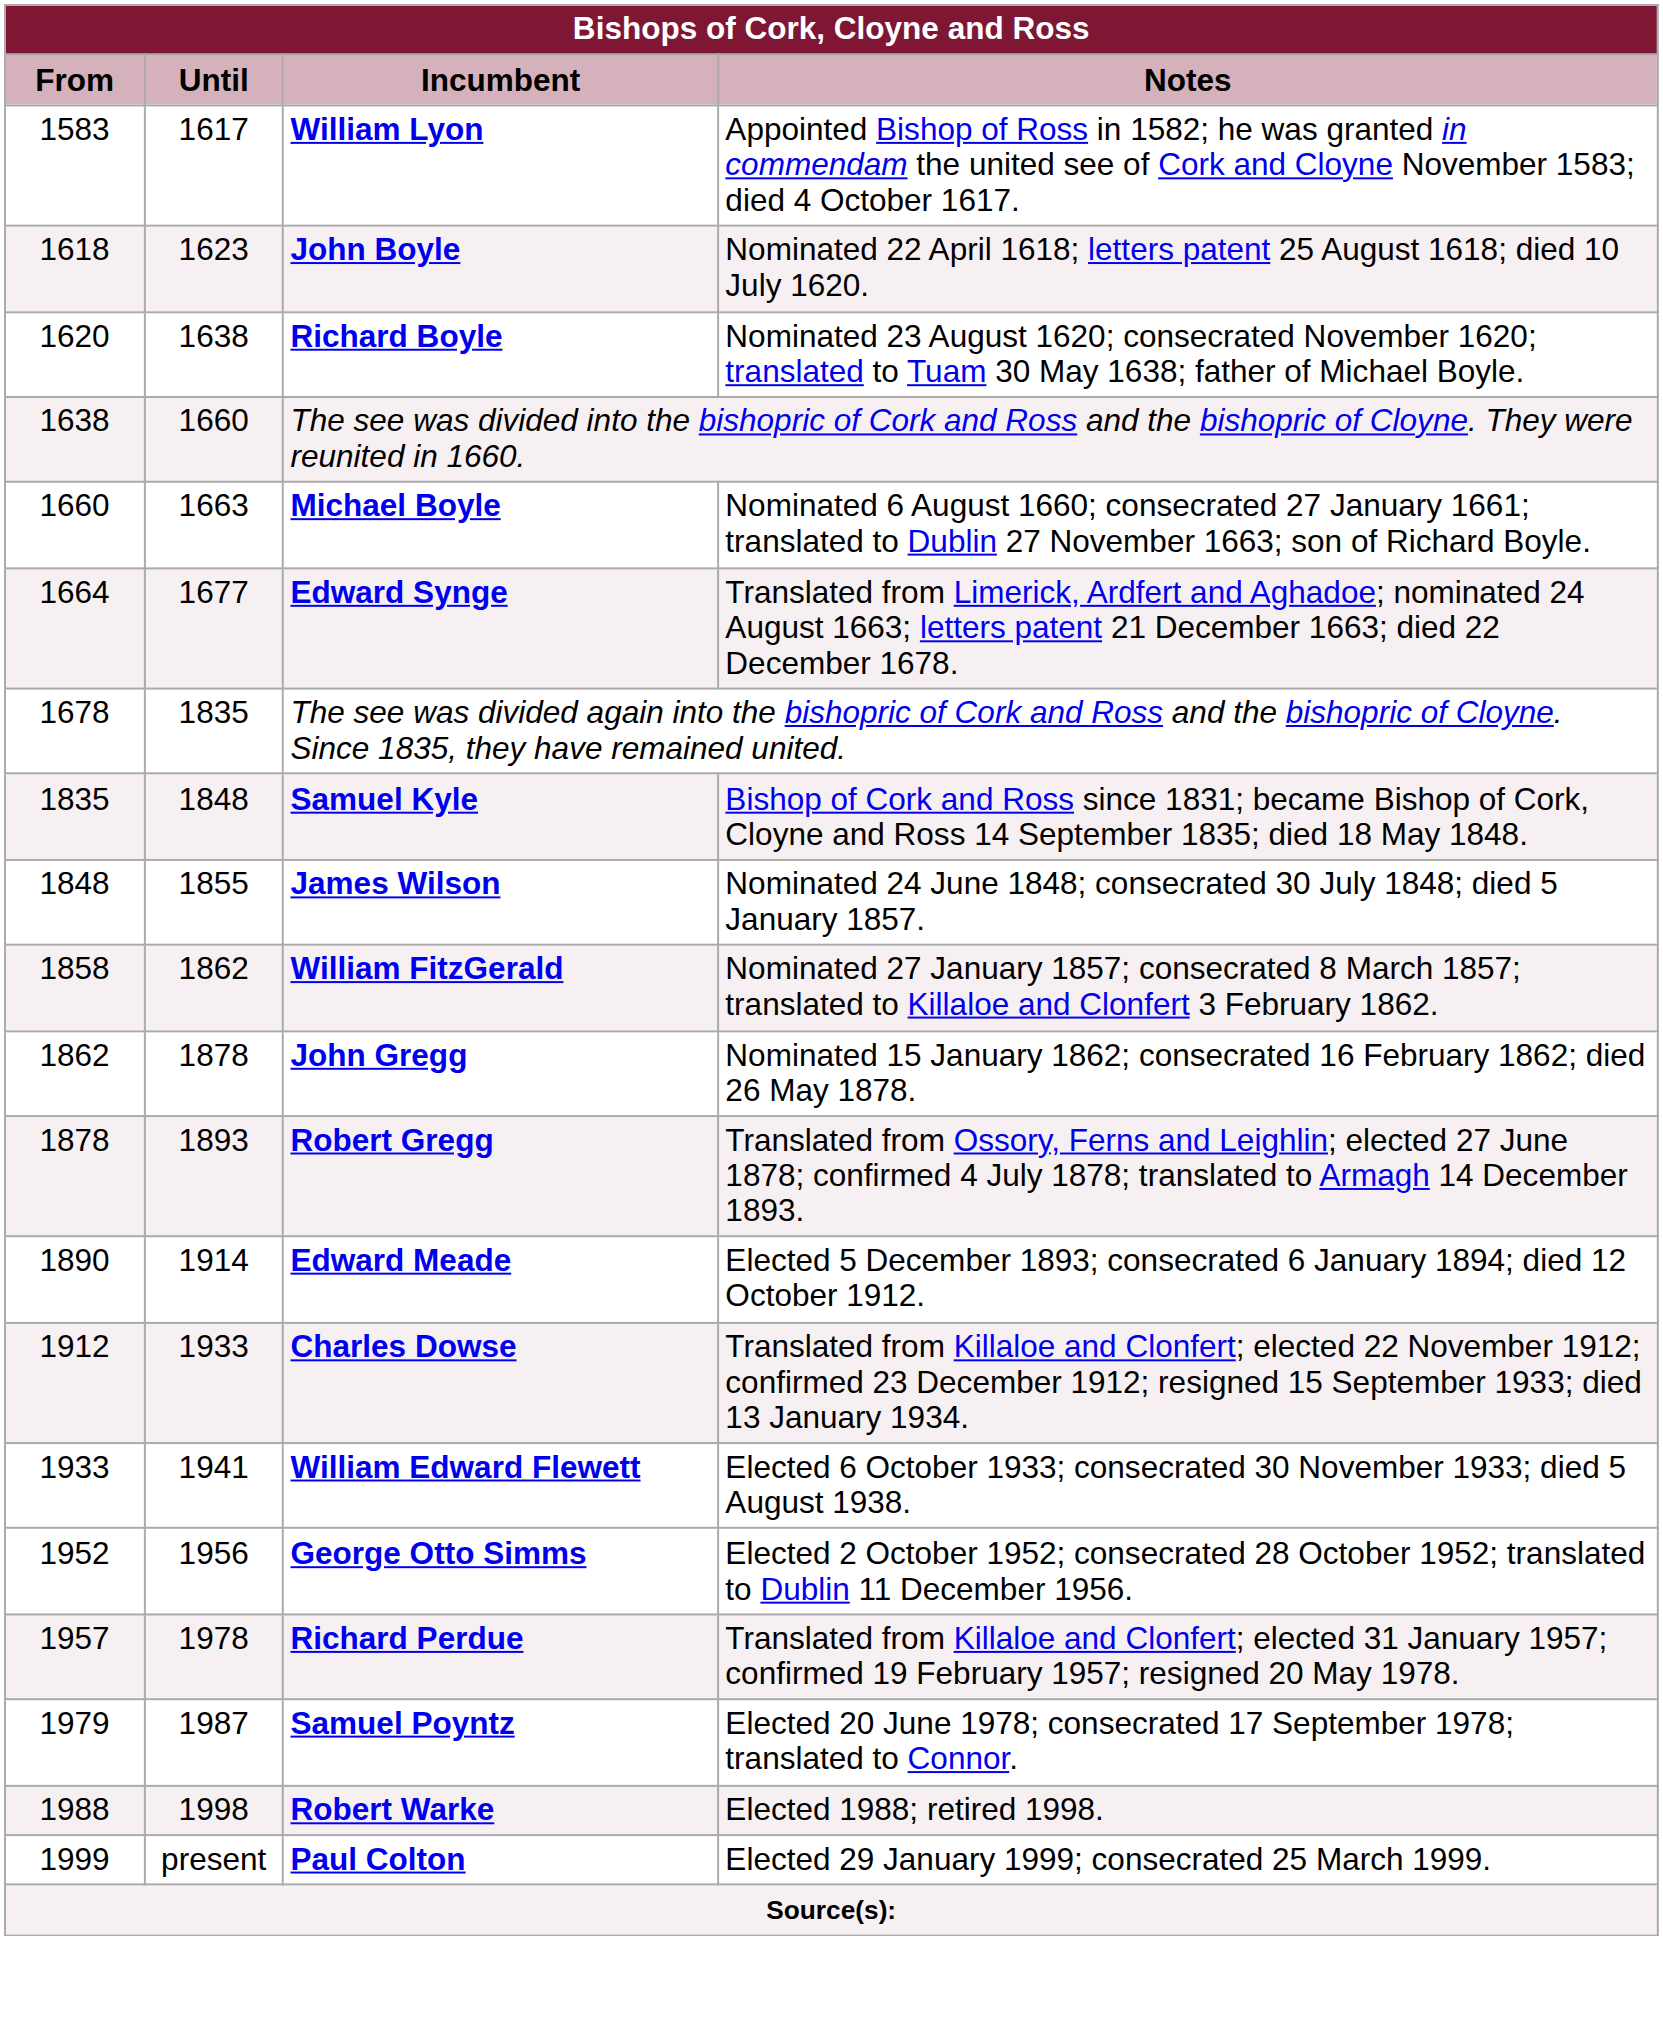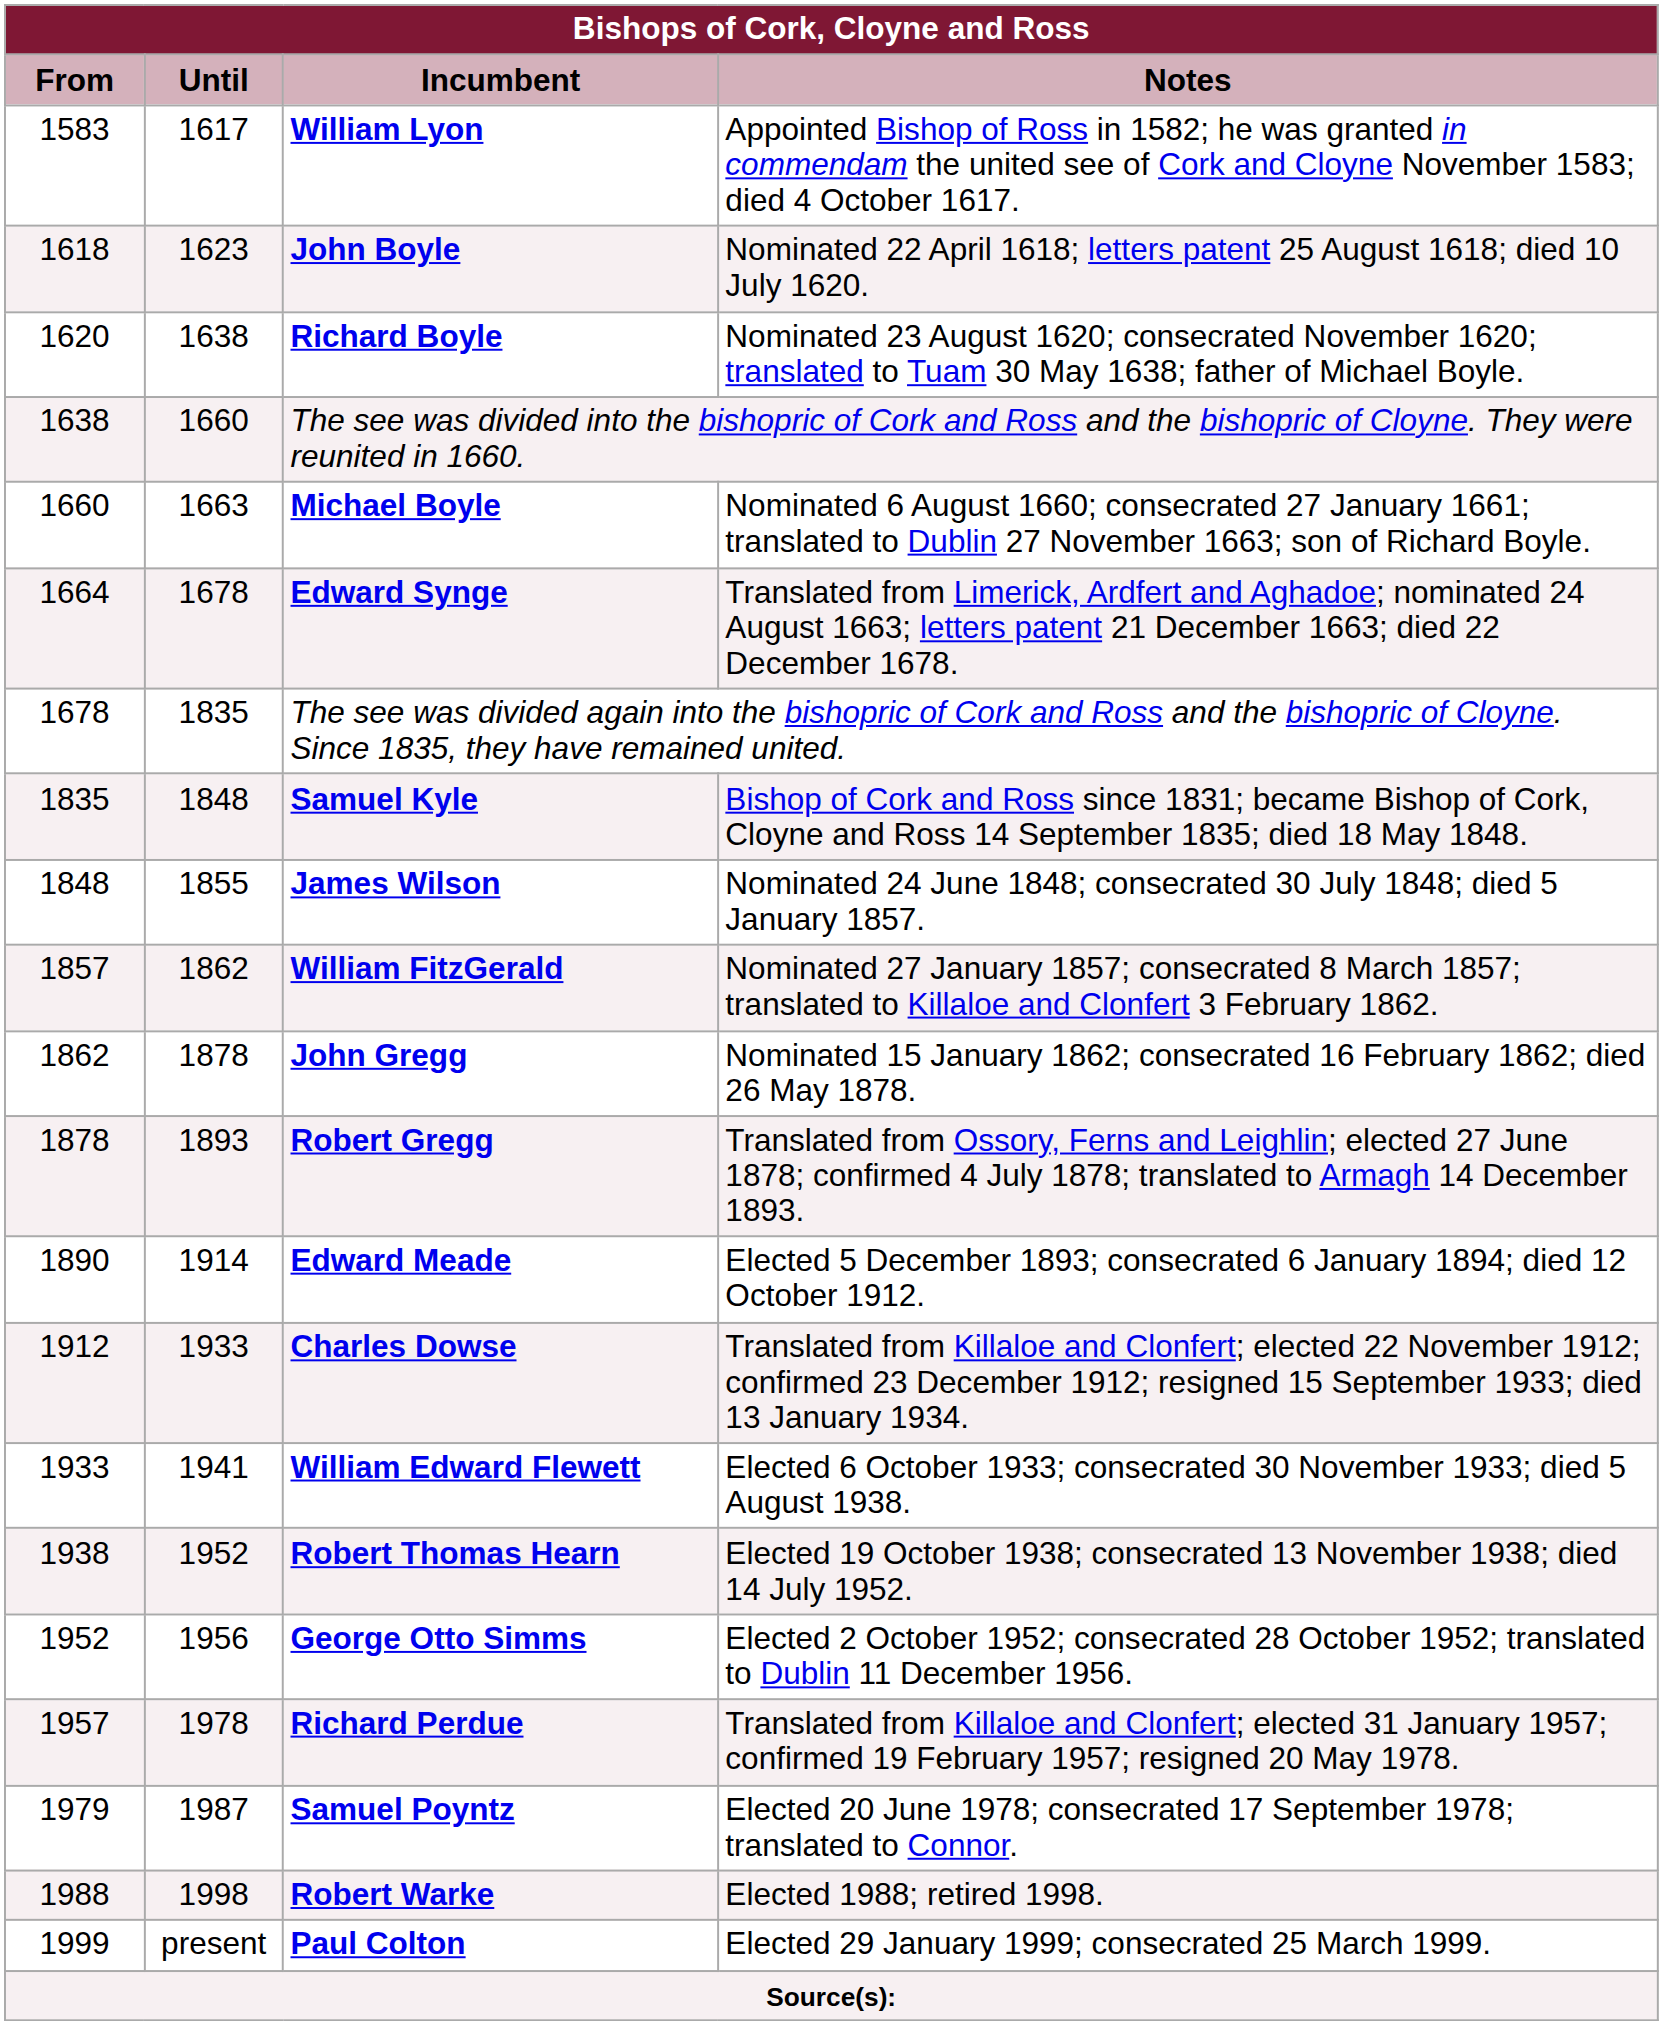 <table class="wikitable" style="width:95%;" border="1" cellpadding="2">
 <tr>
 <th colspan="4" style="background-color: #7F1734; color: white;">Bishops of Cork, Cloyne and Ross</th>
 </tr>
 <tr>
 <th style="background-color: #D4B1BB; width: 8%;">From</th>
 <th style="background-color: #D4B1BB; width: 8%;">Until</th>
 <th style="background-color: #D4B1BB; width: 25%;">Incumbent</th>
 <th style="background-color: #D4B1BB; width: 54%;">Notes</th>
 </tr>
 <tr valign="top" style="background-color: white;">
 <td style="text-align: center;">1583</td>
 <td style="text-align: center;">1617</td>
 <td><strong><a href='#'>William Lyon</a></strong></td>
 <td>Appointed <a href='#'>Bishop of Ross</a> in 1582; he was granted <em><a href='#'>in commendam</a></em> the united see of <a href='#'>Cork and Cloyne</a> November 1583; died 4 October 1617.</td>
 </tr>
 <tr valign="top" style="background-color: #F7F0F2;">
 <td style="text-align: center;">1618</td>
 <td style="text-align: center;">1623</td>
 <td><strong><a href='#'>John Boyle</a></strong></td>
 <td>Nominated 22 April 1618; <a href='#'>letters patent</a> 25 August 1618; died 10 July 1620.</td>
 </tr>
 <tr valign="top" style="background-color: white;">
 <td style="text-align: center;">1620</td>
 <td style="text-align: center;">1638</td>
 <td><strong><a href='#'>Richard Boyle</a></strong></td>
 <td>Nominated 23 August 1620; consecrated November 1620; <a href='#'>translated</a> to <a href='#'>Tuam</a> 30 May 1638; father of Michael Boyle.</td>
 </tr>
 <tr valign="top" style="background-color: #F7F0F2;">
 <td style="text-align: center;">1638</td>
 <td style="text-align: center;">1660</td>
 <td colspan="2"><em>The see was divided into the <a href='#'>bishopric of Cork and Ross</a> and the <a href='#'>bishopric of Cloyne</a>. They were reunited in 1660.</em></td>
 </tr>
 <tr valign="top" style="background-color: white;">
 <td style="text-align: center;">1660</td>
 <td style="text-align: center;">1663</td>
 <td><strong><a href='#'>Michael Boyle</a></strong></td>
 <td>Nominated 6 August 1660; consecrated 27 January 1661; translated to <a href='#'>Dublin</a> 27 November 1663; son of Richard Boyle.</td>
 </tr>
 <tr valign="top" style="background-color: #F7F0F2;">
 <td style="text-align: center;">1664</td>
-<td style="text-align: center;">1677</td>
+<td style="text-align: center;">1678</td>
 <td><strong><a href='#'>Edward Synge</a></strong></td>
 <td>Translated from <a href='#'>Limerick, Ardfert and Aghadoe</a>; nominated 24 August 1663; <a href='#'>letters patent</a> 21 December 1663; died 22 December 1678.</td>
 </tr>
 <tr valign="top" style="background-color: white;">
 <td style="text-align: center;">1678</td>
 <td style="text-align: center;">1835</td>
 <td colspan="2"><em>The see was divided again into the <a href='#'>bishopric of Cork and Ross</a> and the <a href='#'>bishopric of Cloyne</a>. Since 1835, they have remained united.</em></td>
 </tr>
 <tr valign="top" style="background-color: #F7F0F2;">
 <td style="text-align: center;">1835</td>
 <td style="text-align: center;">1848</td>
 <td><strong><a href='#'>Samuel Kyle</a></strong></td>
 <td><a href='#'>Bishop of Cork and Ross</a> since 1831; became Bishop of Cork, Cloyne and Ross 14 September 1835; died 18 May 1848.</td>
 </tr>
 <tr valign="top" style="background-color: white;">
 <td style="text-align: center;">1848</td>
 <td style="text-align: center;">1855</td>
 <td><strong><a href='#'>James Wilson</a></strong></td>
 <td>Nominated 24 June 1848; consecrated 30 July 1848; died 5 January 1857.</td>
 </tr>
 <tr valign="top" style="background-color: #F7F0F2;">
-<td style="text-align: center;">1858</td>
+<td style="text-align: center;">1857</td>
 <td style="text-align: center;">1862</td>
 <td><strong><a href='#'>William FitzGerald</a></strong></td>
 <td>Nominated 27 January 1857; consecrated 8 March 1857; translated to <a href='#'>Killaloe and Clonfert</a> 3 February 1862.</td>
 </tr>
 <tr valign="top" style="background-color: white;">
 <td style="text-align: center;">1862</td>
 <td style="text-align: center;">1878</td>
 <td><strong><a href='#'>John Gregg</a></strong></td>
 <td>Nominated 15 January 1862; consecrated 16 February 1862; died 26 May 1878.</td>
 </tr>
 <tr valign="top" style="background-color: #F7F0F2;">
 <td style="text-align: center;">1878</td>
 <td style="text-align: center;">1893</td>
 <td><strong><a href='#'>Robert Gregg</a></strong></td>
 <td>Translated from <a href='#'>Ossory, Ferns and Leighlin</a>; elected 27 June 1878; confirmed 4 July 1878; translated to <a href='#'>Armagh</a> 14 December 1893.</td>
 </tr>
 <tr valign="top" style="background-color: white;">
 <td style="text-align: center;">1890</td>
 <td style="text-align: center;">1914</td>
 <td><strong><a href='#'>Edward Meade</a></strong></td>
 <td>Elected 5 December 1893; consecrated 6 January 1894; died 12 October 1912.</td>
 </tr>
 <tr valign="top" style="background-color: #F7F0F2;">
 <td style="text-align: center;">1912</td>
 <td style="text-align: center;">1933</td>
 <td><strong><a href='#'>Charles Dowse</a></strong></td>
 <td>Translated from <a href='#'>Killaloe and Clonfert</a>; elected 22 November 1912; confirmed 23 December 1912; resigned 15 September 1933; died 13 January 1934.</td>
 </tr>
 <tr valign="top" style="background-color: white;">
 <td style="text-align: center;">1933</td>
 <td style="text-align: center;">1941</td>
 <td><strong><a href='#'>William Edward Flewett</a></strong></td>
 <td>Elected 6 October 1933; consecrated 30 November 1933; died 5 August 1938.</td>
+</tr>
+<tr valign="top" style="background-color: #F7F0F2;">
+<td style="text-align: center;">1938</td>
+<td style="text-align: center;">1952</td>
+<td><strong><a href='#'>Robert Thomas Hearn</a></strong></td>
+<td>Elected 19 October 1938; consecrated 13 November 1938; died 14 July 1952.</td>
 </tr>
 <tr valign="top" style="background-color: white;">
 <td style="text-align: center;">1952</td>
 <td style="text-align: center;">1956</td>
 <td><strong><a href='#'>George Otto Simms</a></strong></td>
 <td>Elected 2 October 1952; consecrated 28 October 1952; translated to <a href='#'>Dublin</a> 11 December 1956.</td>
 </tr>
 <tr valign="top" style="background-color: #F7F0F2;">
 <td style="text-align: center;">1957</td>
 <td style="text-align: center;">1978</td>
 <td><strong><a href='#'>Richard Perdue</a></strong></td>
 <td>Translated from <a href='#'>Killaloe and Clonfert</a>; elected 31 January 1957; confirmed 19 February 1957; resigned 20 May 1978.</td>
 </tr>
 <tr valign="top" style="background-color: white;">
 <td style="text-align: center;">1979</td>
 <td style="text-align: center;">1987</td>
 <td><strong><a href='#'>Samuel Poyntz</a></strong></td>
 <td>Elected 20 June 1978; consecrated 17 September 1978; translated to <a href='#'>Connor</a>.</td>
 </tr>
 <tr valign="top" style="background-color: #F7F0F2;">
 <td style="text-align: center;">1988</td>
 <td style="text-align: center;">1998</td>
 <td><strong><a href='#'>Robert Warke</a></strong></td>
 <td>Elected 1988; retired 1998.</td>
 </tr>
 <tr valign="top" style="background-color: white;">
 <td style="text-align: center;">1999</td>
 <td style="text-align: center;">present</td>
 <td><strong><a href='#'>Paul Colton</a></strong></td>
 <td>Elected 29 January 1999; consecrated 25 March 1999.</td>
 </tr>
 <tr valign="top" style="background-color: #F7F0F2;">
 <td colspan="4" style="text-align: center;"><small><strong>Source(s):</strong> </small></td>
 </tr>
 </table>
